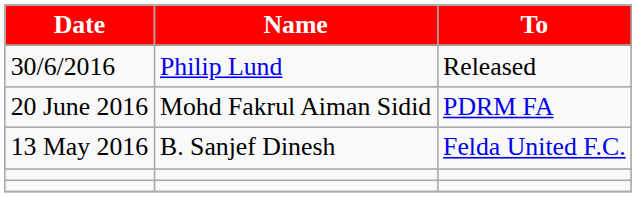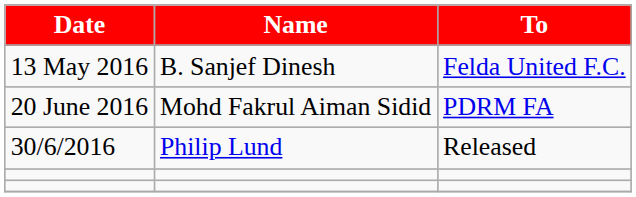 <table class="wikitable sortable">
 <tr>
 <th style="background:Red; color:White;">Date</th>
 <th style="background:Red; color:White;">Name</th>
 <th style="background:Red; color:White;">To</th>
 </tr>
 <tr>
-<td>30/6/2016</td>
-<td> <a href='#'>Philip Lund</a></td>
-<td>Released</td>
+<td>13 May 2016</td>
+<td> B. Sanjef Dinesh</td>
+<td> <a href='#'>Felda United F.C.</a></td>
 </tr>
 <tr>
 <td>20 June 2016</td>
 <td> Mohd Fakrul Aiman Sidid</td>
 <td> <a href='#'>PDRM FA</a></td>
 </tr>
 <tr>
-<td>13 May 2016</td>
-<td> B. Sanjef Dinesh</td>
-<td> <a href='#'>Felda United F.C.</a></td>
+<td>30/6/2016</td>
+<td> <a href='#'>Philip Lund</a></td>
+<td>Released</td>
 </tr>
 <tr>
 <td></td>
 <td></td>
 <td></td>
 </tr>
 <tr>
 <td></td>
 <td></td>
 <td></td>
 </tr>
 <tr>
 </tr>
 </table>
